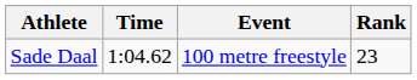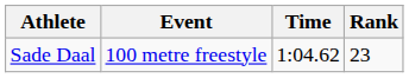 <table class="wikitable">
 <tr>
 <th>Athlete</th>
+<th>Event</th>
 <th>Time</th>
-<th>Event</th>
 <th>Rank</th>
 </tr>
 <tr>
 <td><a href='#'>Sade Daal</a></td>
+<td><a href='#'>100 metre freestyle</a></td>
 <td>1:04.62</td>
-<td><a href='#'>100 metre freestyle</a></td>
 <td>23</td>
 </tr>
 </table>
